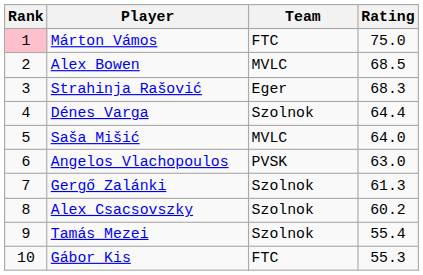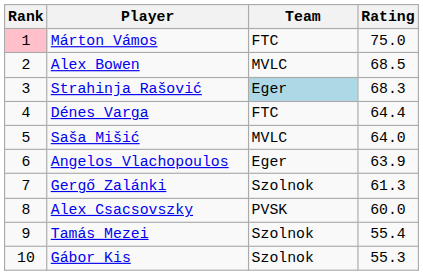 <table class="wikitable" style="text-align:center">
 <tr>
 <th>Rank</th>
 <th width="170">Player</th>
 <th width="90">Team</th>
 <th>Rating</th>
 </tr>
 <tr>
 <td rowspan="1" style="background: pink;">1</td>
 <td align="left"> <a href='#'>Márton Vámos</a></td>
 <td align="left"> FTC</td>
 <td>75.0</td>
 </tr>
 <tr>
 <td rowspan="1">2</td>
 <td align="left"> <a href='#'>Alex Bowen</a></td>
 <td align="left"> MVLC</td>
 <td>68.5</td>
 </tr>
 <tr>
 <td rowspan="1">3</td>
 <td align="left"> <a href='#'>Strahinja Rašović</a></td>
-<td align="left"> Eger</td>
+<td align="left" style="background: lightblue;"> Eger</td>
 <td>68.3</td>
 </tr>
 <tr>
 <td rowspan="1">4</td>
 <td align="left"> <a href='#'>Dénes Varga</a></td>
-<td align="left"> Szolnok</td>
+<td align="left"> FTC</td>
 <td>64.4</td>
 </tr>
 <tr>
 <td rowspan="1">5</td>
 <td align="left"> <a href='#'>Saša Mišić</a></td>
 <td align="left"> MVLC</td>
 <td>64.0</td>
 </tr>
 <tr>
 <td rowspan="1">6</td>
 <td align="left"> <a href='#'>Angelos Vlachopoulos</a></td>
-<td align="left"> PVSK</td>
-<td>63.0</td>
+<td align="left"> Eger</td>
+<td>63.9</td>
 </tr>
 <tr>
 <td rowspan="1">7</td>
 <td align="left"> <a href='#'>Gergő Zalánki</a></td>
 <td align="left"> Szolnok</td>
 <td>61.3</td>
 </tr>
 <tr>
 <td rowspan="1">8</td>
 <td align="left"> <a href='#'>Alex Csacsovszky</a></td>
-<td align="left"> Szolnok</td>
-<td>60.2</td>
+<td align="left"> PVSK</td>
+<td>60.0</td>
 </tr>
 <tr>
 <td rowspan="1">9</td>
 <td align="left"> <a href='#'>Tamás Mezei</a></td>
 <td align="left"> Szolnok</td>
 <td>55.4</td>
 </tr>
 <tr>
 <td rowspan="1">10</td>
 <td align="left"> <a href='#'>Gábor Kis</a></td>
-<td align="left"> FTC</td>
+<td align="left"> Szolnok</td>
 <td>55.3</td>
 </tr>
 </table>
